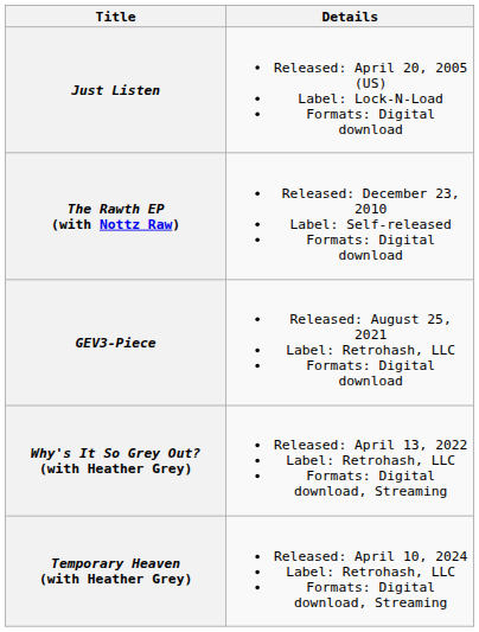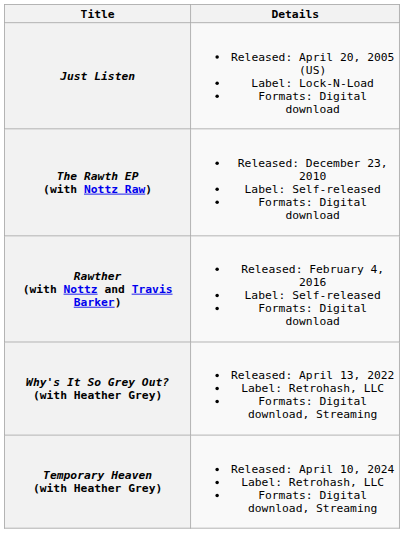 <table class="wikitable plainrowheaders" style="text-align:center;">
 <tr>
 <th scope="col" style="width:16em;">Title</th>
 <th scope="col" style="width:18em;">Details</th>
 </tr>
 <tr>
 <th scope="row"><em>Just Listen</em></th>
 <td><br><ul><li>Released: April 20, 2005 <span>(US)</span></li><li>Label: Lock-N-Load</li><li>Formats: Digital download</li></ul></td>
 </tr>
 <tr>
 <th scope="row"><em>The Rawth EP</em><br><span>(with <a href='#'>Nottz Raw</a>)</span></th>
 <td><br><ul><li>Released: December 23, 2010</li><li>Label: Self-released</li><li>Formats: Digital download</li></ul></td>
 </tr>
 <tr>
-<th scope="row"><em>GEV3-Piece</em><br><span></span></th>
-<td><br><ul><li>Released: August 25, 2021</li><li>Label: Retrohash, LLC</li><li>Formats: Digital download</li></ul></td>
+<th scope="row"><em>Rawther</em><br><span>(with <a href='#'>Nottz</a> and <a href='#'>Travis Barker</a>)</span></th>
+<td><br><ul><li>Released: February 4, 2016</li><li>Label: Self-released</li><li>Formats: Digital download</li></ul></td>
 </tr>
 <tr>
 <th scope="row"><em>Why's It So Grey Out?</em><br><span>(with Heather Grey)</span></th>
 <td><br><ul><li>Released: April 13, 2022</li><li>Label: Retrohash, LLC</li><li>Formats: Digital download, Streaming</li></ul></td>
 </tr>
 <tr>
 <th scope="row"><em>Temporary Heaven</em><br><span>(with Heather Grey)</span></th>
 <td><br><ul><li>Released: April 10, 2024</li><li>Label: Retrohash, LLC</li><li>Formats: Digital download, Streaming</li></ul></td>
 </tr>
 </table>
